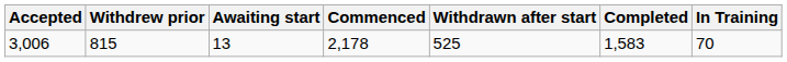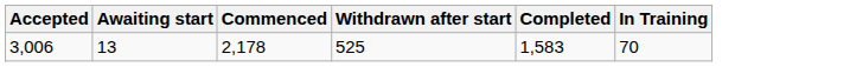 <table class="wikitable">
 <tr>
 <th>Accepted</th>
-<th>Withdrew prior</th>
 <th>Awaiting start</th>
 <th>Commenced</th>
 <th>Withdrawn after start</th>
 <th>Completed</th>
 <th>In Training</th>
 </tr>
 <tr>
 <td>3,006</td>
-<td>815</td>
 <td>13</td>
 <td>2,178</td>
 <td>525</td>
 <td>1,583</td>
 <td>70</td>
 </tr>
 </table>
